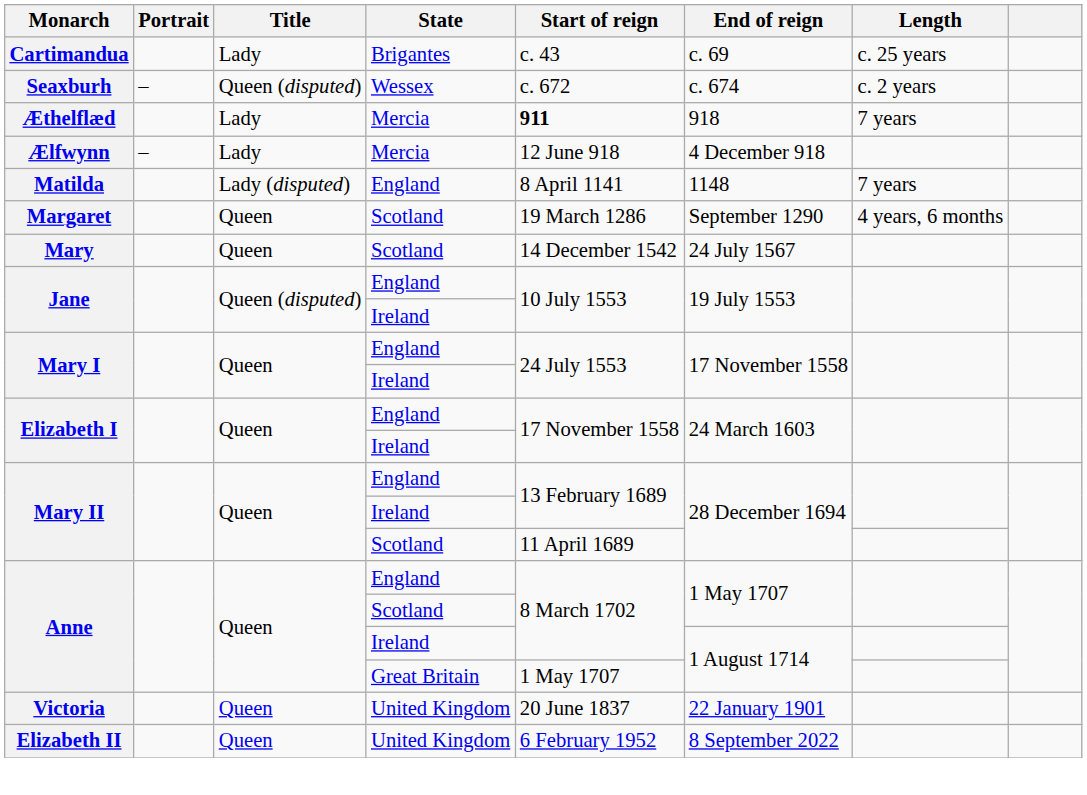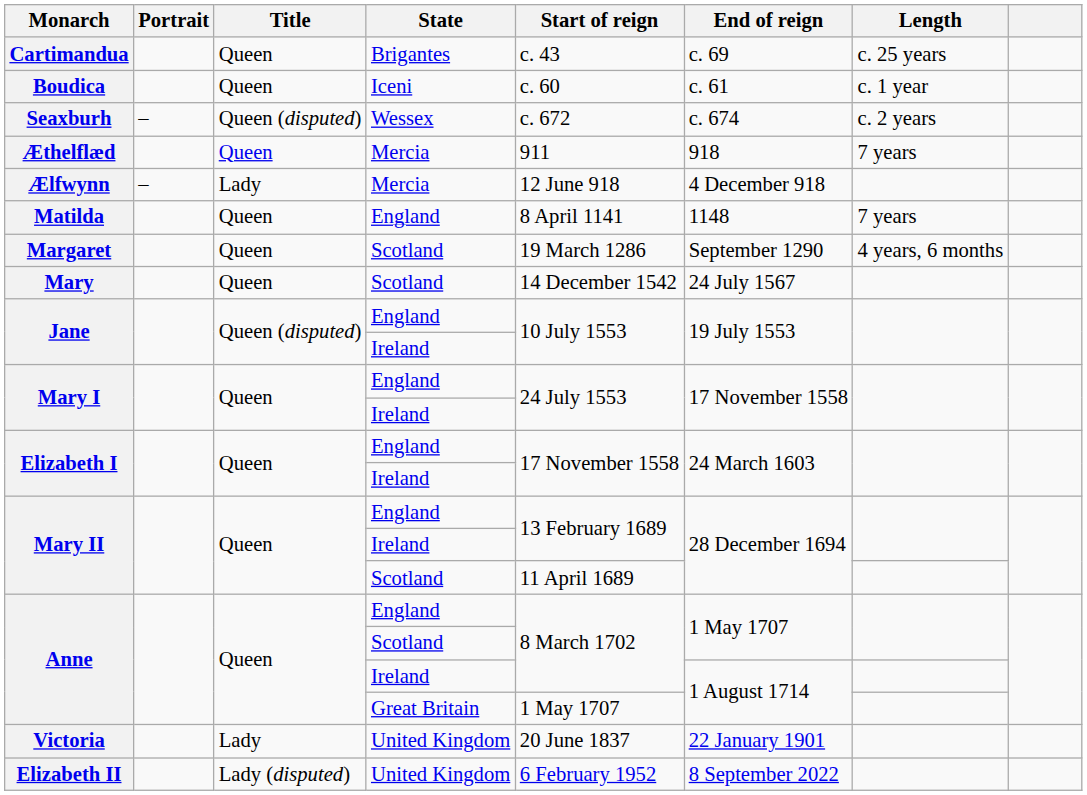 <table class="wikitable sortable">
 <tr>
 <th>Monarch</th>
 <th>Portrait</th>
 <th>Title</th>
 <th>State</th>
 <th>Start of reign</th>
 <th>End of reign</th>
 <th>Length</th>
 <th class="unsortable" width=50px></th>
 </tr>
 <tr>
 <th><a href='#'>Cartimandua</a></th>
 <td></td>
-<td>Lady</td>
+<td>Queen</td>
 <td><a href='#'>Brigantes</a></td>
 <td>c. 43</td>
 <td>c. 69</td>
 <td>c. 25 years</td>
+<td></td>
+</tr>
+<tr>
+<th><a href='#'>Boudica</a></th>
+<td></td>
+<td>Queen</td>
+<td><a href='#'>Iceni</a></td>
+<td>c. 60</td>
+<td>c. 61</td>
+<td>c. 1 year</td>
 <td></td>
 </tr>
 <tr>
 <th><a href='#'>Seaxburh</a></th>
 <td>–</td>
 <td>Queen (<em>disputed</em>)</td>
 <td><a href='#'>Wessex</a></td>
 <td>c. 672</td>
 <td>c. 674</td>
 <td>c. 2 years</td>
 <td></td>
 </tr>
 <tr>
 <th><a href='#'>Æthelflæd</a></th>
 <td></td>
-<td>Lady</td>
+<td><a href='#'>Queen</a></td>
 <td><a href='#'>Mercia</a></td>
-<td><strong>911</strong></td>
+<td>911</td>
 <td>918</td>
 <td> 7 years</td>
 <td></td>
 </tr>
 <tr>
 <th><a href='#'>Ælfwynn</a></th>
 <td>–</td>
 <td>Lady</td>
 <td><a href='#'>Mercia</a></td>
 <td>12 June 918</td>
 <td>4 December 918</td>
 <td></td>
 <td></td>
 </tr>
 <tr>
 <th><a href='#'>Matilda</a></th>
 <td></td>
-<td>Lady (<em>disputed</em>)</td>
+<td>Queen</td>
 <td><a href='#'>England</a></td>
 <td>8 April 1141</td>
 <td>1148</td>
 <td> 7 years</td>
 <td></td>
 </tr>
 <tr>
 <th><a href='#'>Margaret</a></th>
 <td></td>
 <td>Queen</td>
 <td><a href='#'>Scotland</a></td>
 <td>19 March 1286</td>
 <td>September 1290</td>
 <td>4 years, 6 months</td>
 <td></td>
 </tr>
 <tr>
 <th><a href='#'>Mary</a></th>
 <td></td>
 <td>Queen</td>
 <td><a href='#'>Scotland</a></td>
 <td>14 December 1542</td>
 <td>24 July 1567</td>
 <td></td>
 <td></td>
 </tr>
 <tr>
 <th rowspan="2"><a href='#'>Jane</a></th>
 <td rowspan="2"></td>
 <td rowspan="2">Queen (<em>disputed</em>)</td>
 <td><a href='#'>England</a></td>
 <td rowspan="2">10 July 1553</td>
 <td rowspan="2">19 July 1553</td>
 <td rowspan="2"></td>
 <td rowspan="2"></td>
 </tr>
 <tr>
 <td><a href='#'>Ireland</a></td>
 </tr>
 <tr>
 <th rowspan="2"><a href='#'>Mary I</a></th>
 <td rowspan="2"></td>
 <td rowspan="2">Queen</td>
 <td><a href='#'>England</a></td>
 <td rowspan="2">24 July 1553</td>
 <td rowspan="2">17 November 1558</td>
 <td rowspan="2"></td>
 <td rowspan="2"></td>
 </tr>
 <tr>
 <td><a href='#'>Ireland</a></td>
 </tr>
 <tr>
 <th rowspan="2"><a href='#'>Elizabeth I</a></th>
 <td rowspan="2"></td>
 <td rowspan="2">Queen</td>
 <td><a href='#'>England</a></td>
 <td rowspan="2">17 November 1558</td>
 <td rowspan="2">24 March 1603</td>
 <td rowspan="2"></td>
 <td rowspan="2"></td>
 </tr>
 <tr>
 <td><a href='#'>Ireland</a></td>
 </tr>
 <tr>
 <th rowspan="3"><a href='#'>Mary II</a></th>
 <td rowspan="3"></td>
 <td rowspan="3">Queen</td>
 <td><a href='#'>England</a></td>
 <td rowspan="2">13 February 1689</td>
 <td rowspan="3">28 December 1694</td>
 <td rowspan="2"></td>
 <td rowspan="3"></td>
 </tr>
 <tr>
 <td><a href='#'>Ireland</a></td>
 </tr>
 <tr>
 <td><a href='#'>Scotland</a></td>
 <td>11 April 1689</td>
 <td></td>
 </tr>
 <tr>
 <th rowspan="4"><a href='#'>Anne</a></th>
 <td rowspan="4"></td>
 <td rowspan="4">Queen</td>
 <td><a href='#'>England</a></td>
 <td rowspan="3">8 March 1702</td>
 <td rowspan="2">1 May 1707</td>
 <td rowspan="2"></td>
 <td rowspan="4"></td>
 </tr>
 <tr>
 <td><a href='#'>Scotland</a></td>
 </tr>
 <tr>
 <td><a href='#'>Ireland</a></td>
 <td rowspan="2">1 August 1714</td>
 <td></td>
 </tr>
 <tr>
 <td><a href='#'>Great Britain</a></td>
 <td>1 May 1707</td>
 <td></td>
 </tr>
 <tr>
 <th><a href='#'>Victoria</a></th>
 <td></td>
-<td><a href='#'>Queen</a></td>
+<td>Lady</td>
 <td><a href='#'>United Kingdom</a></td>
 <td>20 June 1837</td>
 <td><a href='#'>22 January 1901</a></td>
 <td></td>
 <td></td>
 </tr>
 <tr>
 <th><a href='#'>Elizabeth II</a></th>
 <td></td>
-<td><a href='#'>Queen</a></td>
+<td>Lady (<em>disputed</em>)</td>
 <td><a href='#'>United Kingdom</a></td>
 <td><a href='#'>6 February 1952</a></td>
 <td><a href='#'>8 September 2022</a></td>
 <td></td>
 <td></td>
 </tr>
 </table>
